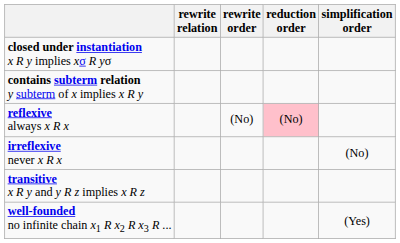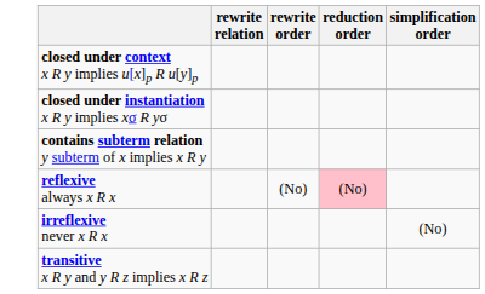 <table class="wikitable mw-collapsible mw-collapsed" style="float:right">
 <tr>
 <th></th>
 <th>rewrite<br>relation</th>
 <th>rewrite<br>order</th>
 <th>reduction<br>order</th>
 <th>simplification<br>order</th>
+</tr>
+<tr>
+<td><strong>closed under <a href='#'>context</a></strong><br><em>x R y</em> implies <em>u</em><a href='#'>[</a><em>x</em>]<sub><em>p</em></sub> <em>R</em> <em>u</em>[<em>y</em>]<sub><em>p</em></sub></td>
+<td></td>
+<td></td>
+<td></td>
+<td></td>
 </tr>
 <tr>
 <td><strong>closed under <a href='#'>instantiation</a></strong><br><em>x R y</em> implies <em>x</em><a href='#'>σ</a> <em>R</em> <em>y</em>σ</td>
 <td></td>
 <td></td>
 <td></td>
 <td></td>
 </tr>
 <tr>
 <td><strong>contains  <a href='#'>subterm</a> relation</strong><br><em>y</em> <a href='#'>subterm</a> of <em>x</em> implies <em>x R y</em></td>
 <td></td>
 <td></td>
 <td></td>
 <td></td>
 </tr>
 <tr>
 <td><strong><a href='#'>reflexive</a></strong><br>always <em>x R x</em></td>
 <td></td>
 <td align=center>(No)</td>
 <td align=center style="background: pink;">(No)</td>
 <td></td>
 </tr>
 <tr>
 <td><strong><a href='#'>irreflexive</a></strong><br>never <em>x R x</em></td>
 <td></td>
 <td></td>
 <td></td>
 <td align=center>(No)</td>
 </tr>
 <tr>
 <td><strong><a href='#'>transitive</a></strong><br><em>x R y</em> and <em>y R z</em> implies <em>x R z</em></td>
 <td></td>
 <td></td>
 <td></td>
 <td></td>
 </tr>
-<tr>
-<td><strong><a href='#'>well-founded</a></strong><br>no infinite chain <em>x</em><sub>1</sub> <em>R</em> <em>x</em><sub>2</sub> <em>R</em> <em>x</em><sub>3</sub> <em>R</em> ...</td>
-<td></td>
-<td></td>
-<td></td>
-<td align=center>(Yes)</td>
-</tr>
 </table>
